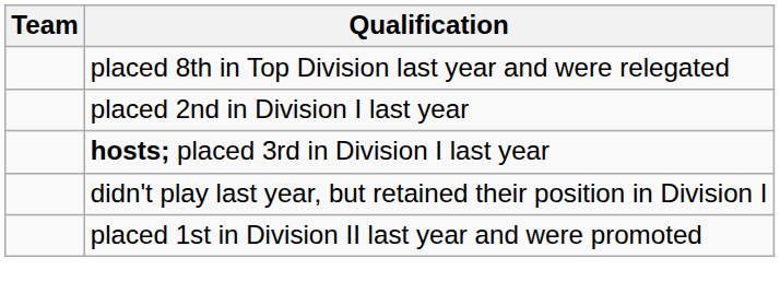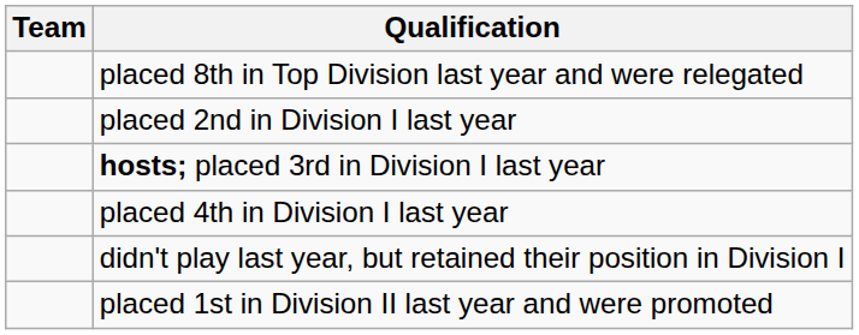 <table class="wikitable">
 <tr>
 <th>Team</th>
 <th>Qualification</th>
 </tr>
 <tr>
 <td></td>
 <td>placed 8th in Top Division last year and were relegated</td>
 </tr>
 <tr>
 <td></td>
 <td>placed 2nd in Division I last year</td>
 </tr>
 <tr>
 <td></td>
 <td><strong>hosts;</strong> placed 3rd in Division I last year</td>
 </tr>
 <tr>
 <td></td>
+<td>placed 4th in Division I last year</td>
+</tr>
+<tr>
+<td></td>
 <td>didn't play last year, but retained their position in Division I</td>
 </tr>
 <tr>
 <td></td>
 <td>placed 1st in Division II last year and were promoted</td>
 </tr>
 </table>
